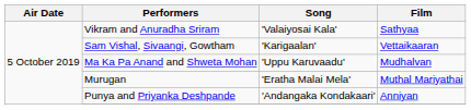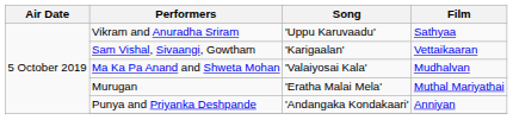 <table class="wikitable sortable">
 <tr>
 <th>Air Date</th>
 <th>Performers</th>
 <th>Song</th>
 <th>Film</th>
 </tr>
 <tr>
 <td rowspan="6">5 October 2019</td>
 <td>Vikram and <a href='#'>Anuradha Sriram</a></td>
-<td>'Valaiyosai Kala'</td>
+<td>'Uppu Karuvaadu'</td>
 <td><a href='#'>Sathyaa</a></td>
 </tr>
 <tr>
 <td><a href='#'>Sam Vishal</a>, <a href='#'>Sivaangi</a>, Gowtham</td>
 <td>'Karigaalan'</td>
 <td><a href='#'>Vettaikaaran</a></td>
 </tr>
 <tr>
 <td><a href='#'>Ma Ka Pa Anand</a> and <a href='#'>Shweta Mohan</a></td>
-<td>'Uppu Karuvaadu'</td>
+<td>'Valaiyosai Kala'</td>
 <td><a href='#'>Mudhalvan</a></td>
 </tr>
 <tr>
 <td>Murugan</td>
 <td>'Eratha Malai Mela'</td>
 <td><a href='#'>Muthal Mariyathai</a></td>
 </tr>
 <tr>
 <td>Punya and <a href='#'>Priyanka Deshpande</a></td>
 <td>'Andangaka Kondakaari'</td>
 <td><a href='#'>Anniyan</a></td>
 </tr>
 <tr>
 </tr>
 </table>
